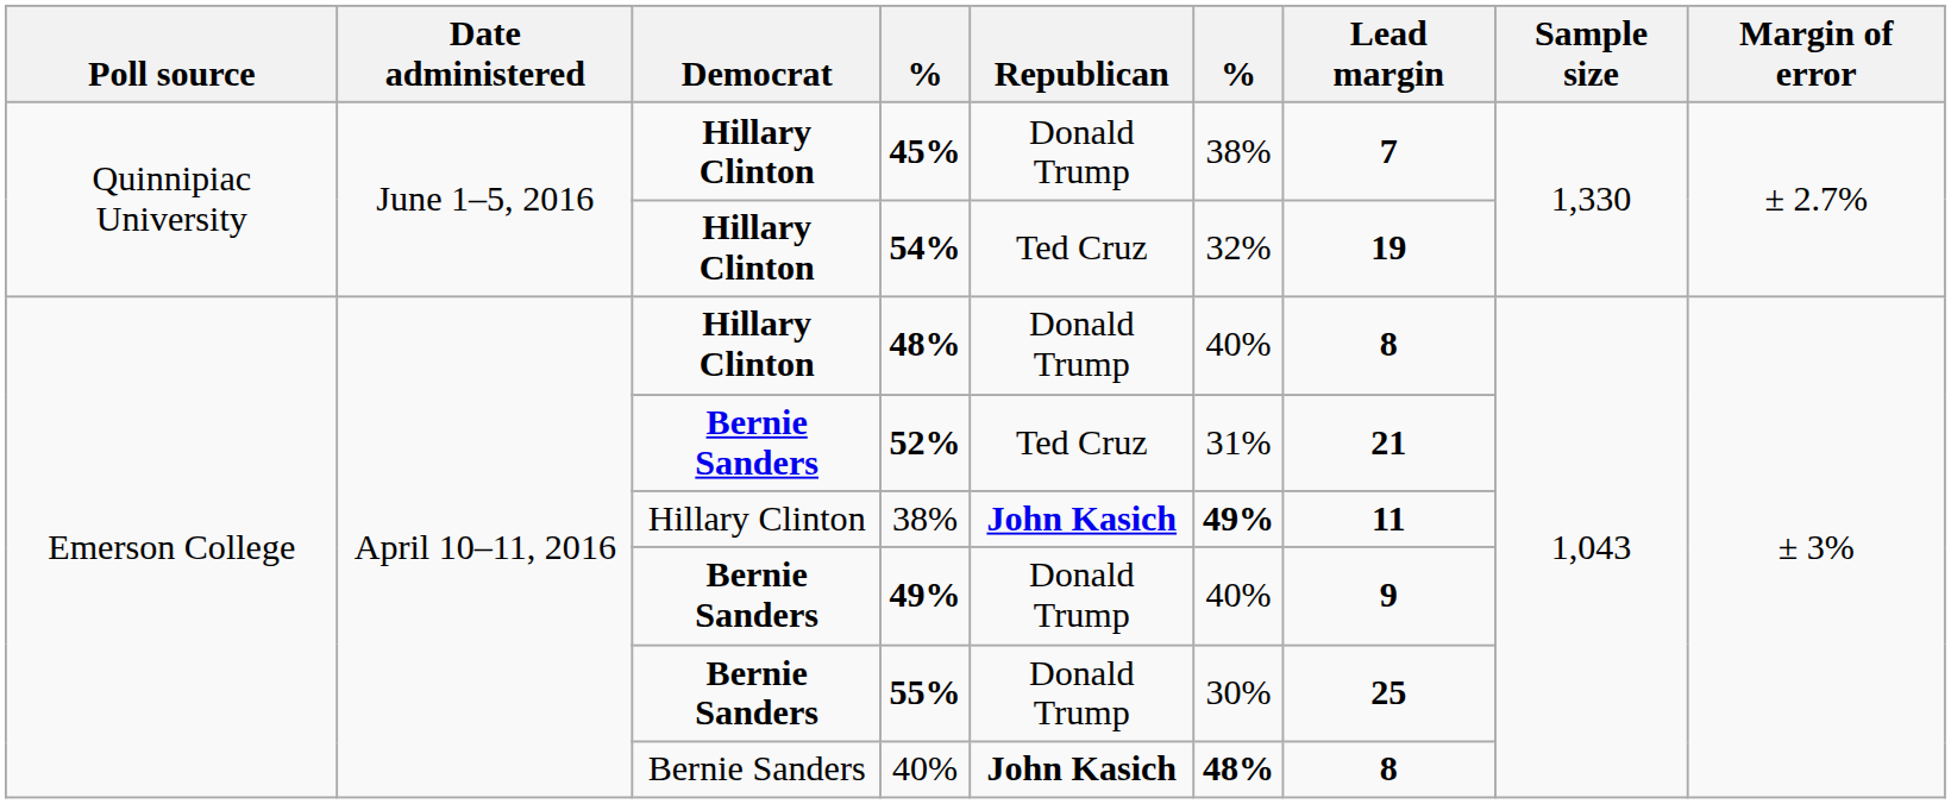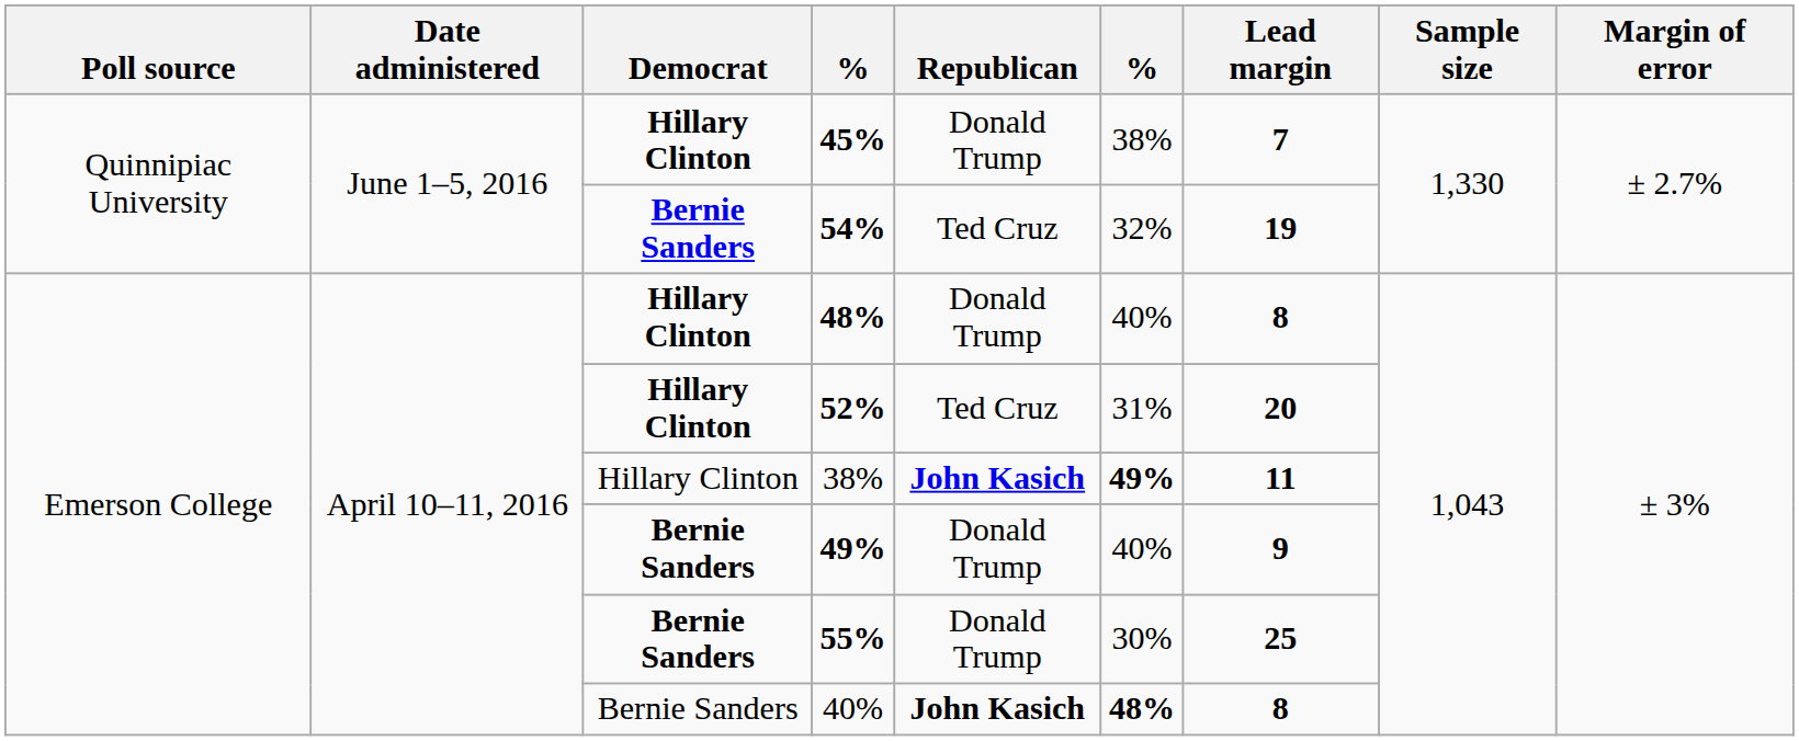 <table class="wikitable" style="text-align:center;">
 <tr style="vertical-align:bottom;">
 <th>Poll source</th>
 <th>Date administered</th>
 <th>Democrat</th>
 <th>%</th>
 <th>Republican</th>
 <th>%</th>
 <th>Lead margin</th>
 <th>Sample size</th>
 <th>Margin of error</th>
 </tr>
 <tr>
 <td rowspan=2>Quinnipiac University</td>
 <td rowspan=2>June 1–5, 2016</td>
 <td><strong>Hillary Clinton</strong></td>
 <td><strong>45%</strong></td>
 <td>Donald Trump</td>
 <td>38%</td>
 <td><strong>7</strong></td>
 <td rowspan=2>1,330</td>
 <td rowspan=2>± 2.7%</td>
 </tr>
 <tr>
-<td><strong>Hillary Clinton</strong></td>
+<td><strong><a href='#'>Bernie Sanders</a></strong></td>
 <td><strong>54%</strong></td>
 <td>Ted Cruz</td>
 <td>32%</td>
 <td><strong>19</strong></td>
 </tr>
 <tr>
 <td rowspan=6>Emerson College</td>
 <td rowspan=6>April 10–11, 2016</td>
 <td><strong>Hillary Clinton</strong></td>
 <td><strong>48%</strong></td>
 <td>Donald Trump</td>
 <td>40%</td>
 <td><strong>8</strong></td>
 <td rowspan=6>1,043</td>
 <td rowspan=6>± 3%</td>
 </tr>
 <tr>
-<td><strong><a href='#'>Bernie Sanders</a></strong></td>
+<td><strong>Hillary Clinton</strong></td>
 <td><strong>52%</strong></td>
 <td>Ted Cruz</td>
 <td>31%</td>
-<td><strong>21</strong></td>
+<td><strong>20</strong></td>
 </tr>
 <tr>
 <td>Hillary Clinton</td>
 <td>38%</td>
 <td><strong><a href='#'>John Kasich</a></strong></td>
 <td><strong>49%</strong></td>
 <td><strong>11</strong></td>
 </tr>
 <tr>
 <td><strong>Bernie Sanders</strong></td>
 <td><strong>49%</strong></td>
 <td>Donald Trump</td>
 <td>40%</td>
 <td><strong>9</strong></td>
 </tr>
 <tr>
 <td><strong>Bernie Sanders</strong></td>
 <td><strong>55%</strong></td>
 <td>Donald Trump</td>
 <td>30%</td>
 <td><strong>25</strong></td>
 </tr>
 <tr>
 <td>Bernie Sanders</td>
 <td>40%</td>
 <td><strong>John Kasich</strong></td>
 <td><strong>48%</strong></td>
 <td><strong>8</strong></td>
 </tr>
 </table>
